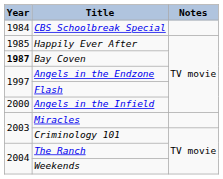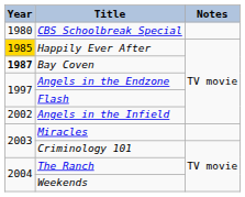 <table class="wikitable" style="font-size:95%;float:left; margin-right:2em;">
 <tr>
 <th style="background:#B0C4DE;">Year</th>
 <th style="background:#B0C4DE;">Title</th>
 <th style="background:#B0C4DE;">Notes</th>
 </tr>
 <tr>
-<td>1984</td>
+<td>1980</td>
 <td><em><a href='#'>CBS Schoolbreak Special</a></em></td>
 <td></td>
 </tr>
 <tr>
-<td>1985</td>
+<td style="background: gold;">1985</td>
 <td><em>Happily Ever After</em></td>
 <td rowspan=5>TV movie</td>
 </tr>
 <tr>
 <td><strong>1987</strong></td>
 <td><em>Bay Coven</em></td>
 </tr>
 <tr>
 <td rowspan=2>1997</td>
 <td><em><a href='#'>Angels in the Endzone</a></em></td>
 </tr>
 <tr>
 <td><em><a href='#'>Flash</a></em></td>
 </tr>
 <tr>
-<td>2000</td>
+<td>2002</td>
 <td><em><a href='#'>Angels in the Infield</a></em></td>
 </tr>
 <tr>
 <td rowspan=2>2003</td>
 <td><em><a href='#'>Miracles</a></em></td>
 <td></td>
 </tr>
 <tr>
 <td><em>Criminology 101</em></td>
 <td rowspan=3>TV movie</td>
 </tr>
 <tr>
 <td rowspan=2>2004</td>
 <td><em><a href='#'>The Ranch</a></em></td>
 </tr>
 <tr>
 <td><em>Weekends</em></td>
 </tr>
 </table>
